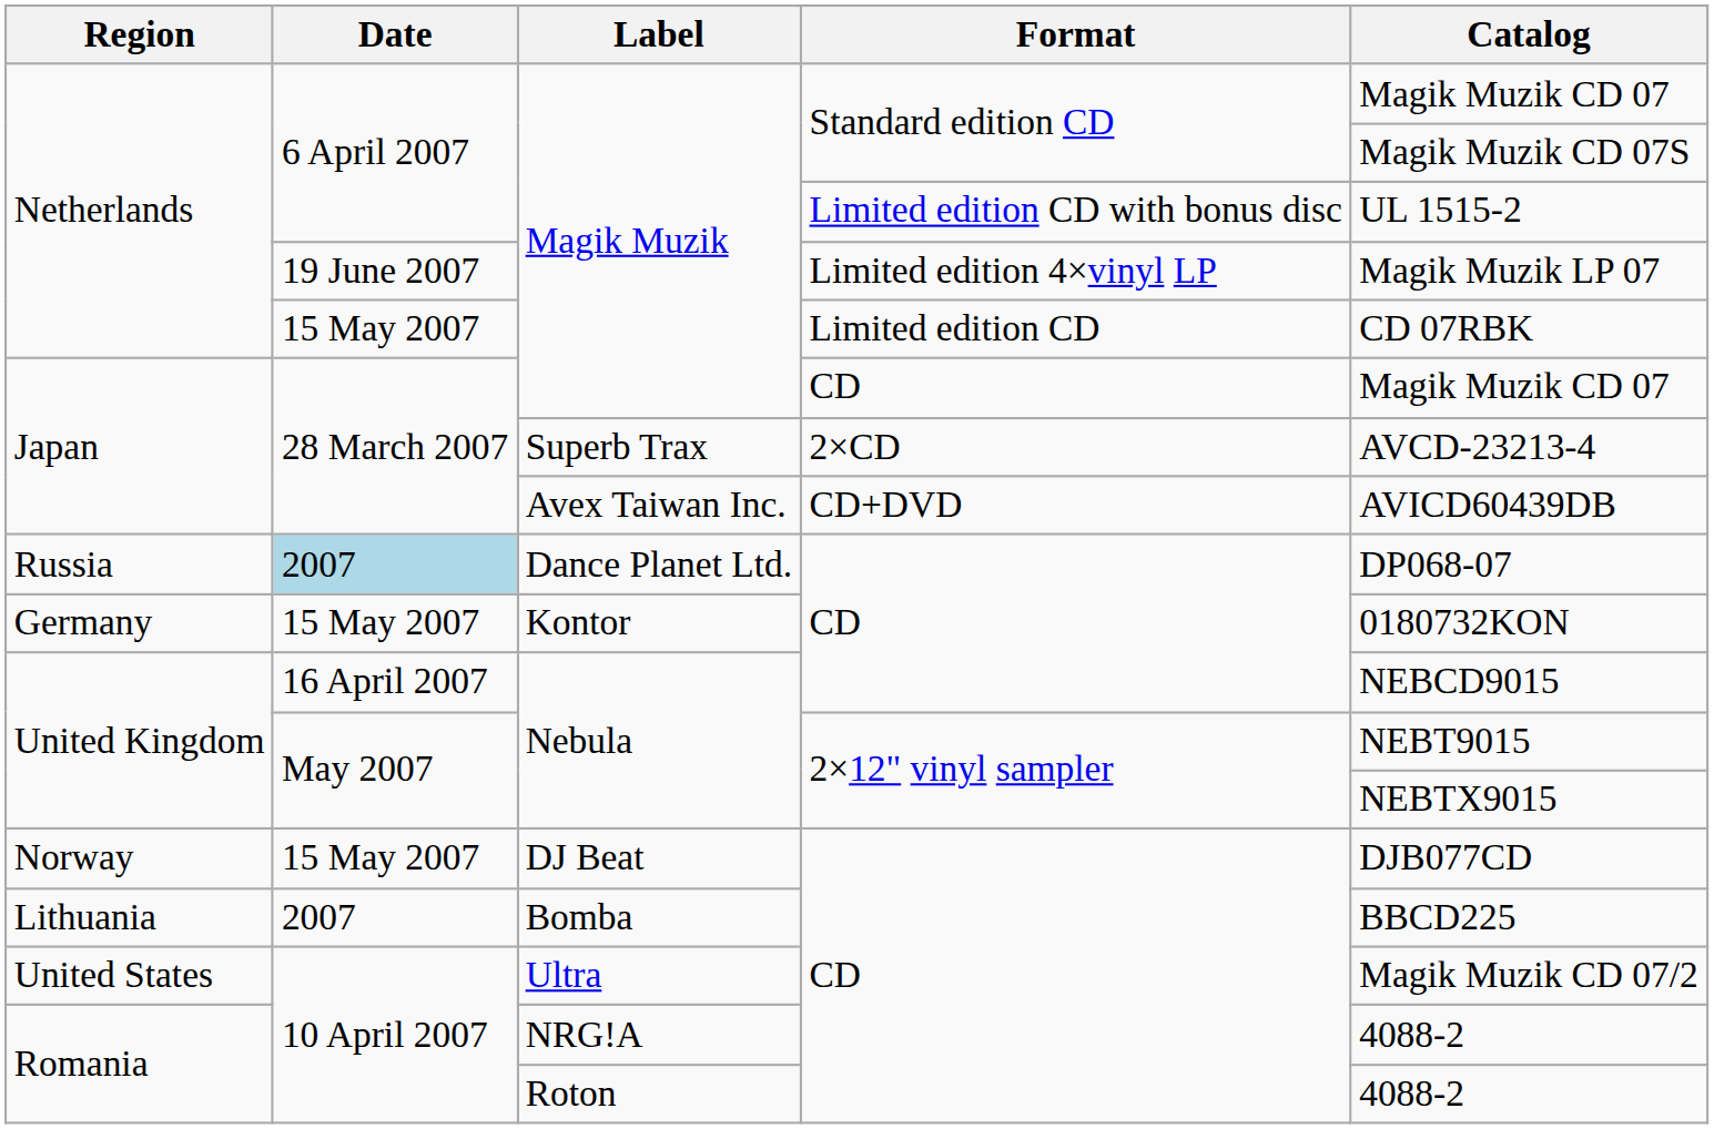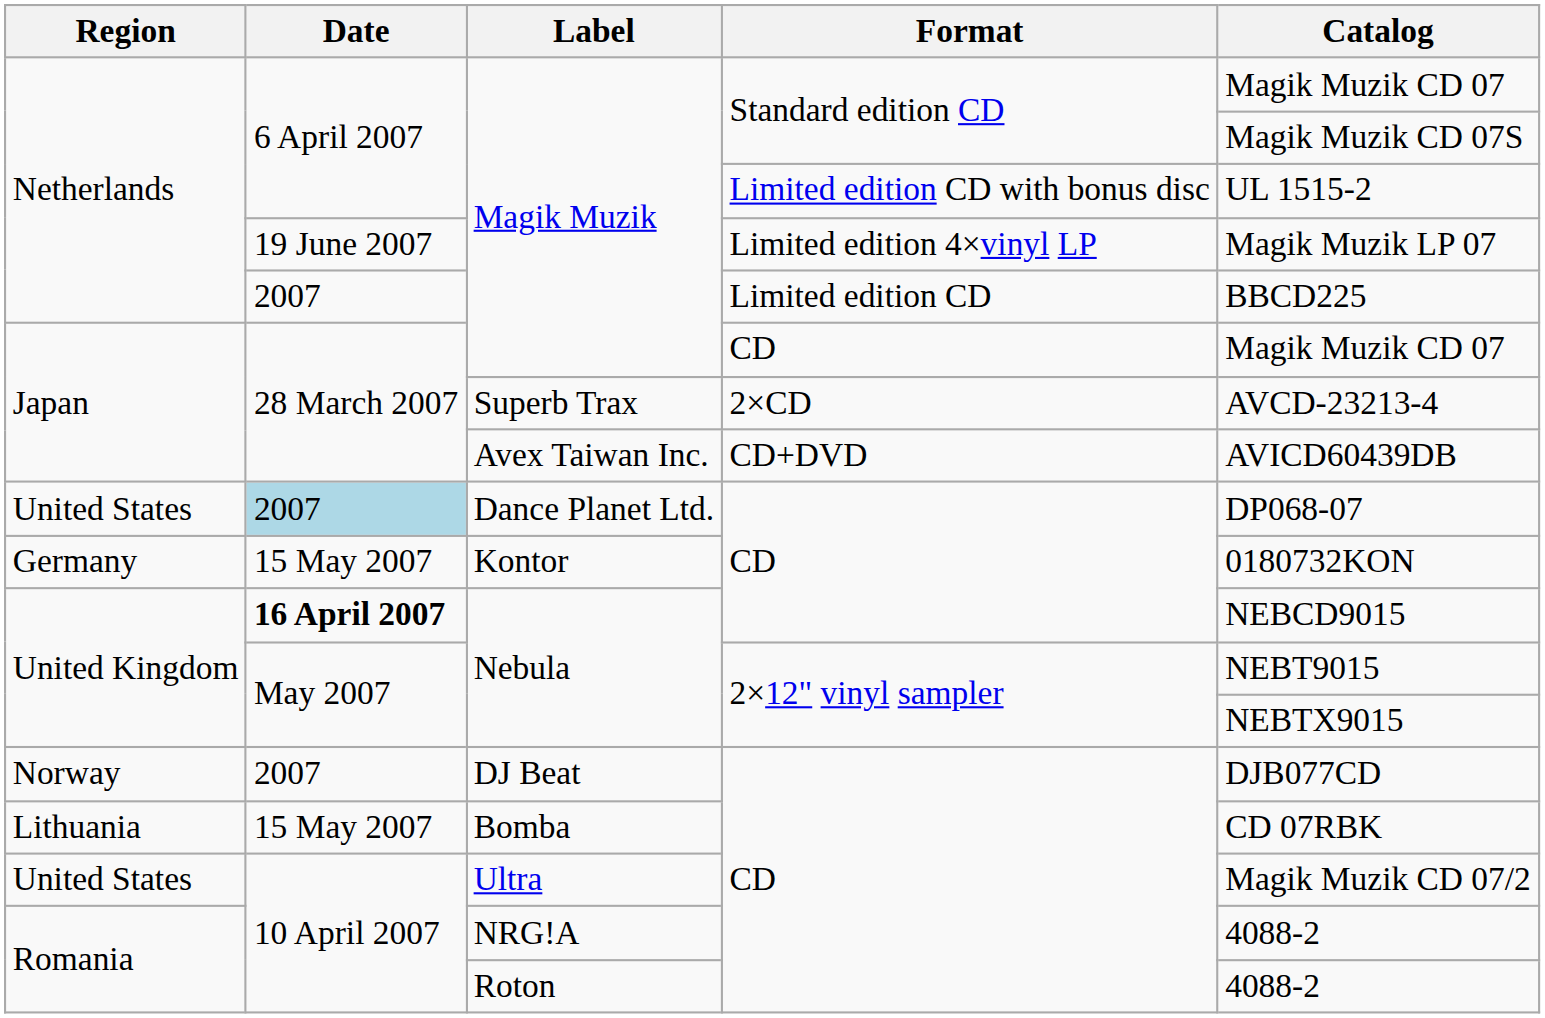 <table class="wikitable">
 <tr>
 <th>Region</th>
 <th>Date</th>
 <th>Label</th>
 <th>Format</th>
 <th>Catalog</th>
 </tr>
 <tr>
 <td rowspan="5">Netherlands</td>
 <td rowspan="3">6 April 2007</td>
 <td rowspan="6"><a href='#'>Magik Muzik</a></td>
 <td rowspan="2">Standard edition <a href='#'>CD</a></td>
 <td>Magik Muzik CD 07</td>
 </tr>
 <tr>
 <td>Magik Muzik CD 07S</td>
 </tr>
 <tr>
 <td><a href='#'>Limited edition</a> CD with bonus disc</td>
 <td>UL 1515-2</td>
 </tr>
 <tr>
 <td>19 June 2007</td>
 <td>Limited edition 4×<a href='#'>vinyl</a> <a href='#'>LP</a></td>
 <td>Magik Muzik LP 07</td>
 </tr>
 <tr>
-<td>15 May 2007</td>
+<td>2007</td>
 <td>Limited edition CD</td>
-<td>CD 07RBK</td>
+<td>BBCD225</td>
 </tr>
 <tr>
 <td rowspan="3">Japan</td>
 <td rowspan="3">28 March 2007</td>
 <td>CD</td>
 <td>Magik Muzik CD 07</td>
 </tr>
 <tr>
 <td>Superb Trax</td>
 <td>2×CD</td>
 <td>AVCD-23213-4</td>
 </tr>
 <tr>
 <td>Avex Taiwan Inc.</td>
 <td>CD+DVD</td>
 <td>AVICD60439DB</td>
 </tr>
 <tr>
-<td>Russia</td>
+<td>United States</td>
 <td style="background: lightblue;">2007</td>
 <td>Dance Planet Ltd.</td>
 <td rowspan="3">CD</td>
 <td>DP068-07</td>
 </tr>
 <tr>
 <td>Germany</td>
 <td>15 May 2007</td>
 <td>Kontor</td>
 <td>0180732KON</td>
 </tr>
 <tr>
 <td rowspan="3">United Kingdom</td>
-<td>16 April 2007</td>
+<td><strong>16 April 2007</strong></td>
 <td rowspan="3">Nebula</td>
 <td>NEBCD9015</td>
 </tr>
 <tr>
 <td rowspan="2">May 2007</td>
 <td rowspan="2">2×<a href='#'>12"</a> <a href='#'>vinyl</a> <a href='#'>sampler</a></td>
 <td>NEBT9015</td>
 </tr>
 <tr>
 <td>NEBTX9015</td>
 </tr>
 <tr>
 <td>Norway</td>
-<td>15 May 2007</td>
+<td>2007</td>
 <td>DJ Beat</td>
 <td rowspan="5">CD</td>
 <td>DJB077CD</td>
 </tr>
 <tr>
 <td>Lithuania</td>
-<td>2007</td>
+<td>15 May 2007</td>
 <td>Bomba</td>
-<td>BBCD225</td>
+<td>CD 07RBK</td>
 </tr>
 <tr>
 <td>United States</td>
 <td rowspan="3">10 April 2007</td>
 <td><a href='#'>Ultra</a></td>
 <td>Magik Muzik CD 07/2</td>
 </tr>
 <tr>
 <td rowspan="2">Romania</td>
 <td>NRG!A</td>
 <td>4088-2</td>
 </tr>
 <tr>
 <td>Roton</td>
 <td>4088-2</td>
 </tr>
 </table>
